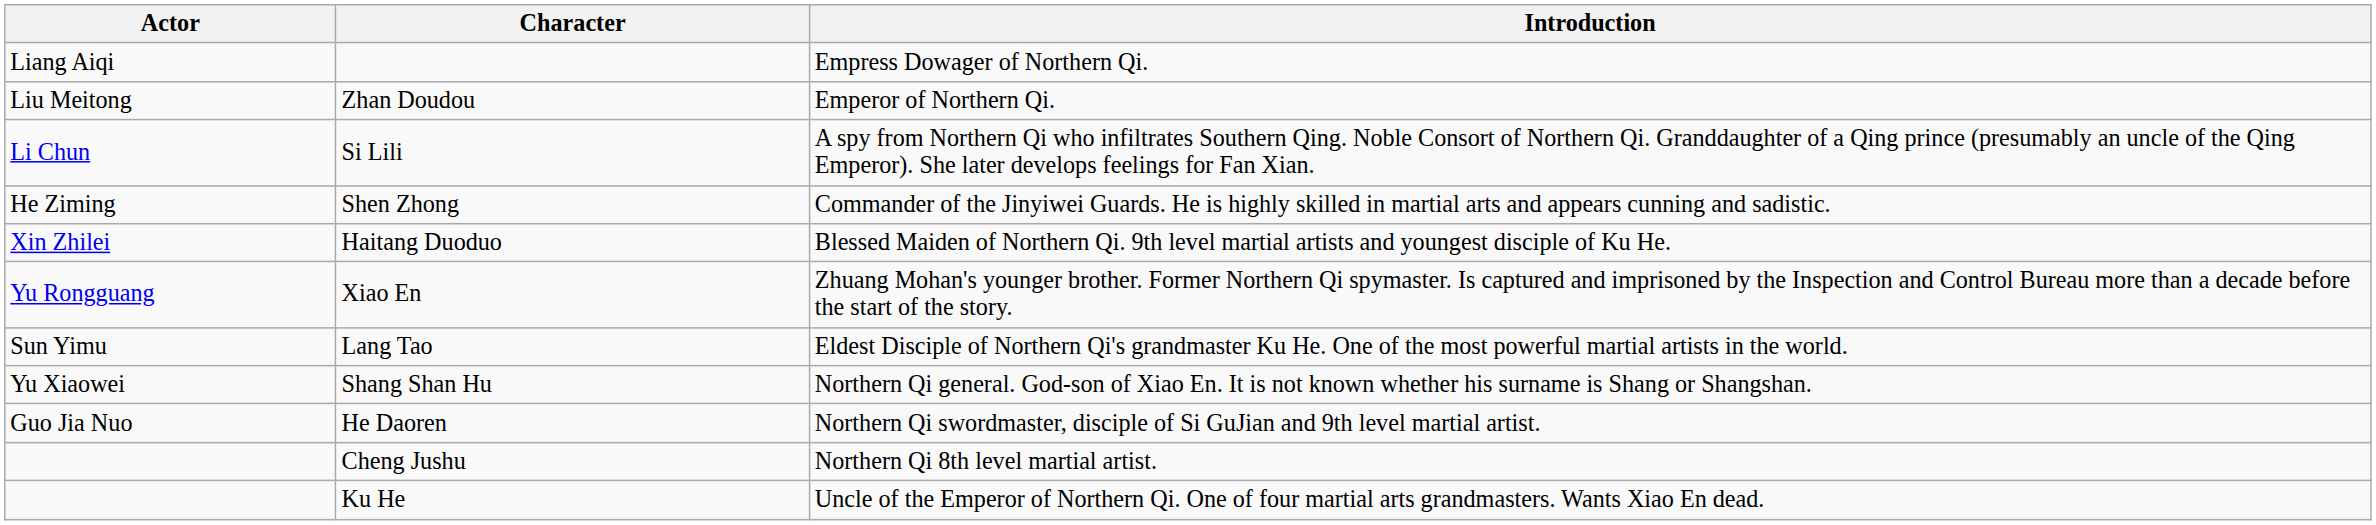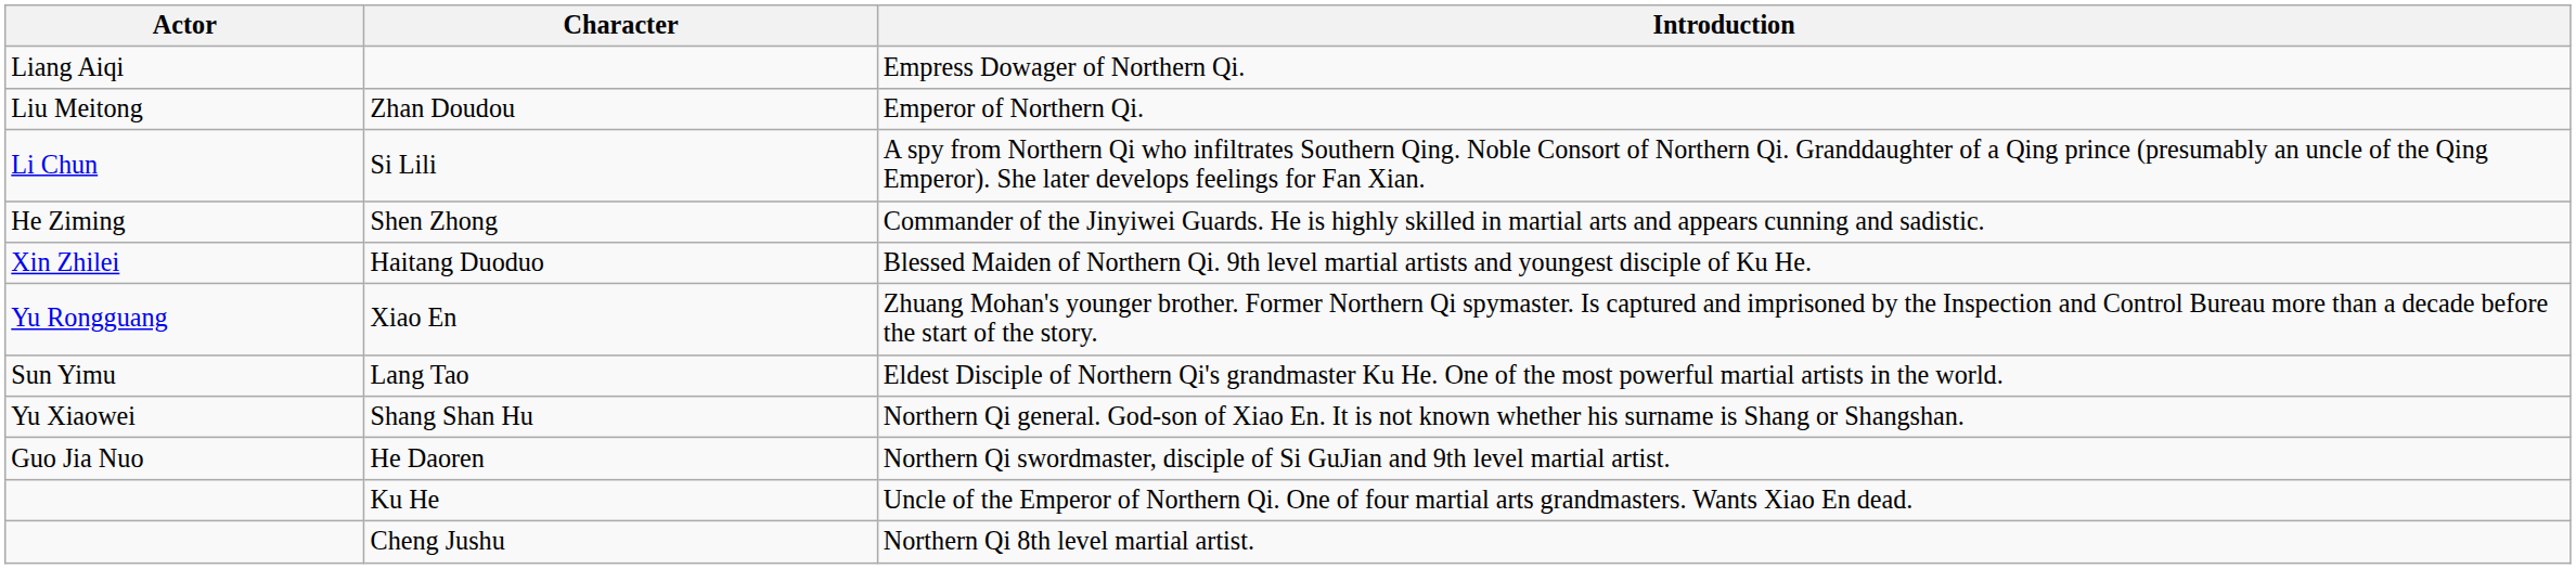 <table class="wikitable">
 <tr>
 <th style="width:14%">Actor</th>
 <th style="width:20%">Character</th>
 <th>Introduction</th>
 </tr>
 <tr>
 <td>Liang Aiqi</td>
 <td></td>
 <td>Empress Dowager of Northern Qi.</td>
 </tr>
 <tr>
 <td>Liu Meitong</td>
 <td>Zhan Doudou</td>
 <td>Emperor of Northern Qi.</td>
 </tr>
 <tr>
 <td><a href='#'>Li Chun</a></td>
 <td>Si Lili</td>
 <td>A spy from Northern Qi who infiltrates Southern Qing. Noble Consort of Northern Qi. Granddaughter of a Qing prince (presumably an uncle of the Qing Emperor). She later develops feelings for Fan Xian.</td>
 </tr>
 <tr>
 <td>He Ziming</td>
 <td>Shen Zhong</td>
 <td>Commander of the Jinyiwei Guards. He is highly skilled in martial arts and appears cunning and sadistic.</td>
 </tr>
 <tr>
 <td><a href='#'>Xin Zhilei</a></td>
 <td>Haitang Duoduo</td>
 <td>Blessed Maiden of Northern Qi. 9th level martial artists and youngest disciple of Ku He.</td>
 </tr>
 <tr>
 <td><a href='#'>Yu Rongguang</a></td>
 <td>Xiao En</td>
 <td>Zhuang Mohan's younger brother. Former Northern Qi spymaster. Is captured and imprisoned by the Inspection and Control Bureau more than a decade before the start of the story.</td>
 </tr>
 <tr>
 <td>Sun Yimu</td>
 <td>Lang Tao</td>
 <td>Eldest Disciple of Northern Qi's grandmaster Ku He. One of the most powerful martial artists in the world.</td>
 </tr>
 <tr>
 <td>Yu Xiaowei</td>
 <td>Shang Shan Hu</td>
 <td>Northern Qi general. God-son of Xiao En. It is not known whether his surname is Shang or Shangshan.</td>
 </tr>
 <tr>
 <td>Guo Jia Nuo</td>
 <td>He Daoren</td>
 <td>Northern Qi swordmaster, disciple of Si GuJian and 9th level martial artist.</td>
 </tr>
 <tr>
 <td></td>
+<td>Ku He</td>
+<td>Uncle of the Emperor of Northern Qi. One of four martial arts grandmasters. Wants Xiao En dead.</td>
+</tr>
+<tr>
+<td></td>
 <td>Cheng Jushu</td>
 <td>Northern Qi 8th level martial artist.</td>
 </tr>
-<tr>
-<td></td>
-<td>Ku He</td>
-<td>Uncle of the Emperor of Northern Qi. One of four martial arts grandmasters. Wants Xiao En dead.</td>
-</tr>
 </table>
